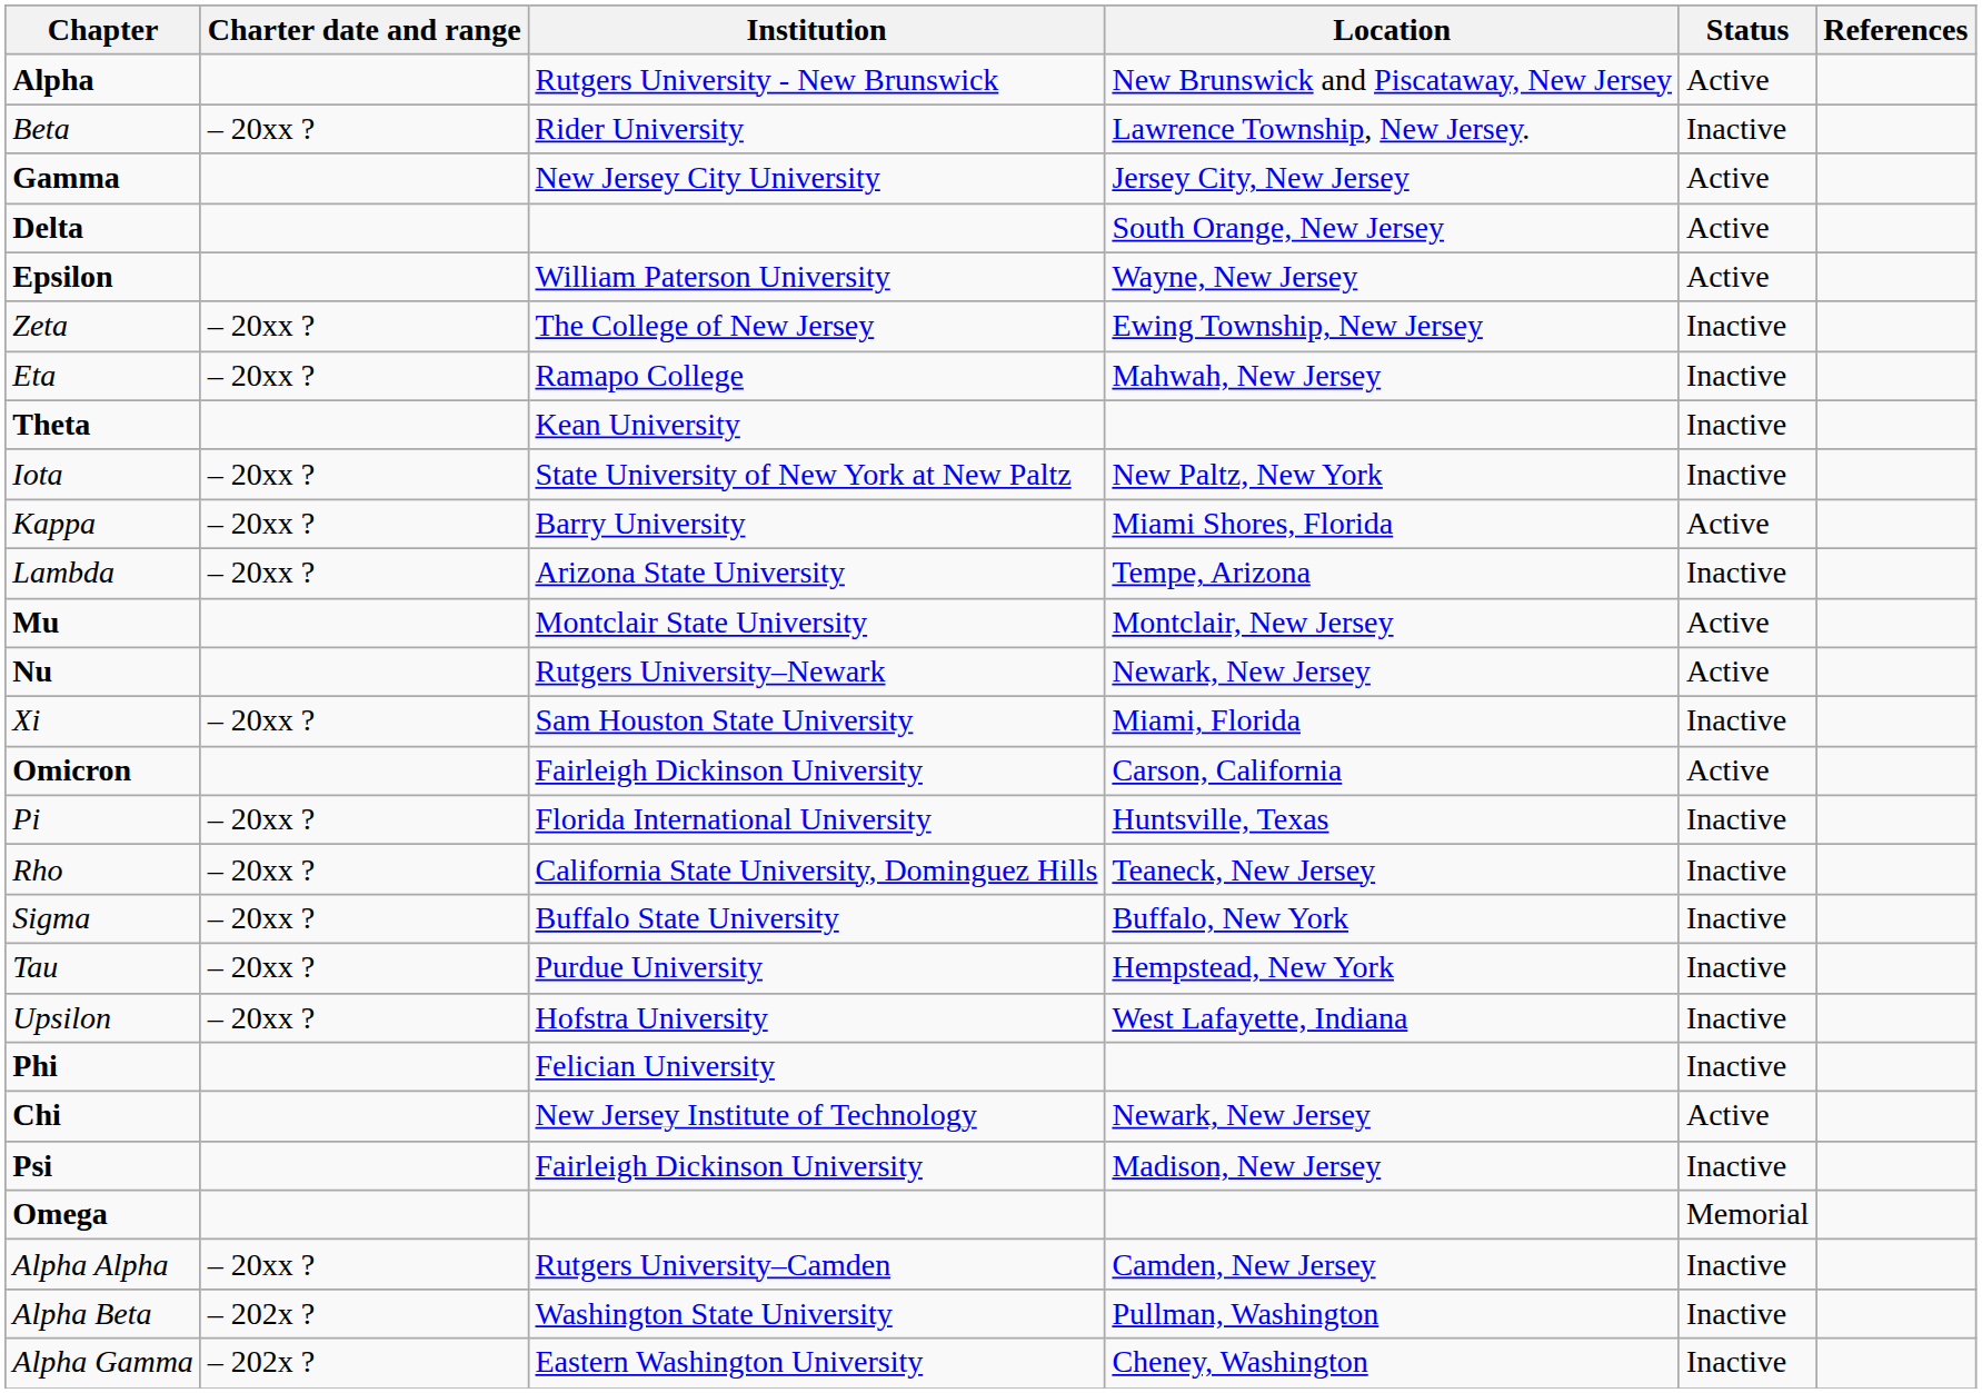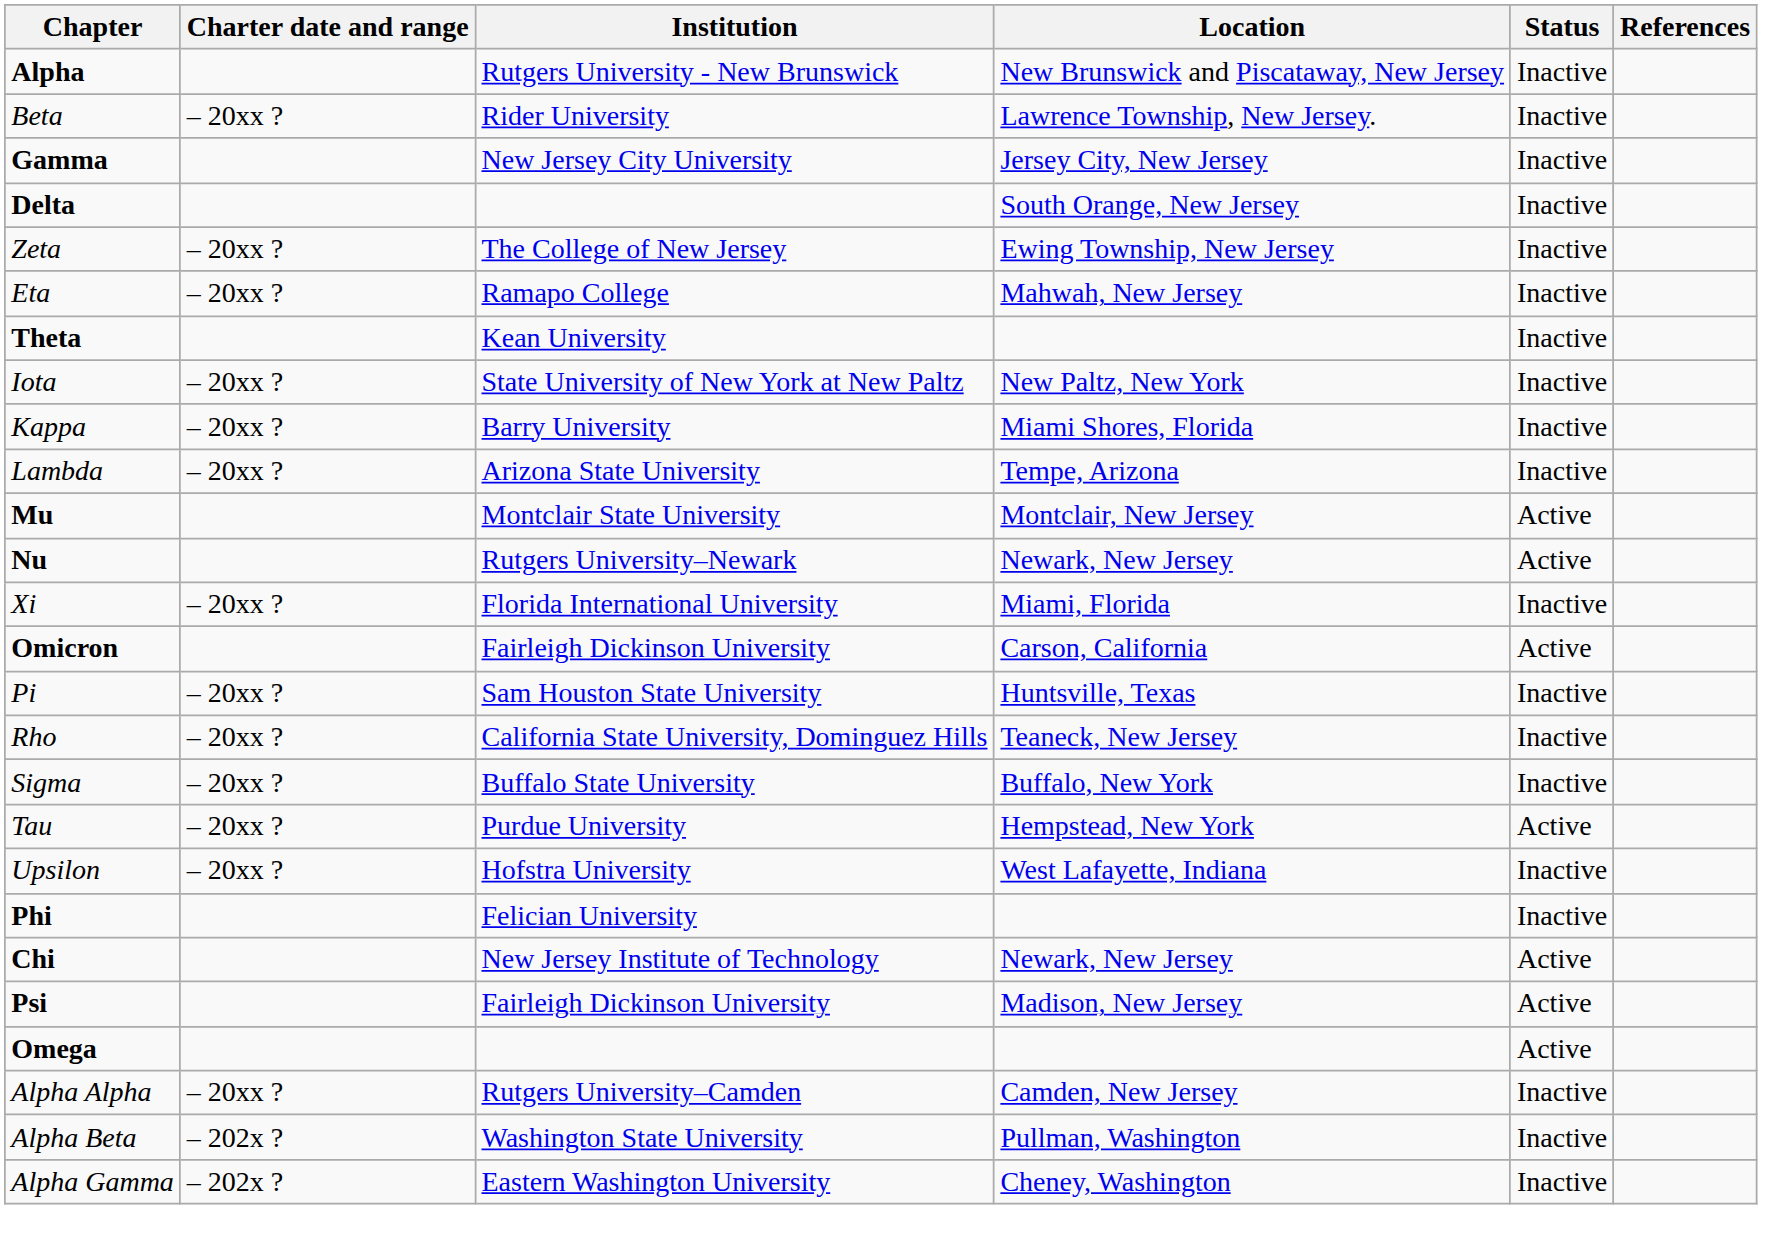 <table class="wikitable sortable">
 <tr>
 <th>Chapter</th>
 <th>Charter date and range</th>
 <th>Institution</th>
 <th>Location</th>
 <th>Status</th>
 <th>References</th>
 </tr>
 <tr>
 <td><strong>Alpha</strong></td>
 <td></td>
 <td><a href='#'>Rutgers University - New Brunswick</a></td>
 <td><a href='#'>New Brunswick</a> and <a href='#'>Piscataway, New Jersey</a></td>
-<td>Active</td>
+<td>Inactive</td>
 <td></td>
 </tr>
 <tr>
 <td><em>Beta</em></td>
 <td> – 20xx ?</td>
 <td><a href='#'>Rider University</a></td>
 <td><a href='#'>Lawrence Township</a>, <a href='#'>New Jersey</a>.</td>
 <td>Inactive</td>
 <td></td>
 </tr>
 <tr>
 <td><strong>Gamma</strong></td>
 <td></td>
 <td><a href='#'>New Jersey City University</a></td>
 <td><a href='#'>Jersey City, New Jersey</a></td>
-<td>Active</td>
+<td>Inactive</td>
 <td></td>
 </tr>
 <tr>
 <td><strong>Delta</strong></td>
 <td></td>
 <td></td>
 <td><a href='#'>South Orange, New Jersey</a></td>
-<td>Active</td>
-<td></td>
-</tr>
-<tr>
-<td><strong>Epsilon</strong></td>
-<td></td>
-<td><a href='#'>William Paterson University</a></td>
-<td><a href='#'>Wayne, New Jersey</a></td>
-<td>Active</td>
+<td>Inactive</td>
 <td></td>
 </tr>
 <tr>
 <td><em>Zeta</em></td>
 <td> – 20xx ?</td>
 <td><a href='#'>The College of New Jersey</a></td>
 <td><a href='#'>Ewing Township, New Jersey</a></td>
 <td>Inactive</td>
 <td></td>
 </tr>
 <tr>
 <td><em>Eta</em></td>
 <td> – 20xx ?</td>
 <td><a href='#'>Ramapo College</a></td>
 <td><a href='#'>Mahwah, New Jersey</a></td>
 <td>Inactive</td>
 <td></td>
 </tr>
 <tr>
 <td><strong>Theta</strong></td>
 <td></td>
 <td><a href='#'>Kean University</a></td>
 <td></td>
 <td>Inactive</td>
 <td></td>
 </tr>
 <tr>
 <td><em>Iota</em></td>
 <td> – 20xx ?</td>
 <td><a href='#'>State University of New York at New Paltz</a></td>
 <td><a href='#'>New Paltz, New York</a></td>
 <td>Inactive</td>
 <td></td>
 </tr>
 <tr>
 <td><em>Kappa</em></td>
 <td> – 20xx ?</td>
 <td><a href='#'>Barry University</a></td>
 <td><a href='#'>Miami Shores, Florida</a></td>
-<td>Active</td>
+<td>Inactive</td>
 <td></td>
 </tr>
 <tr>
 <td><em>Lambda</em></td>
 <td> – 20xx ?</td>
 <td><a href='#'>Arizona State University</a></td>
 <td><a href='#'>Tempe, Arizona</a></td>
 <td>Inactive</td>
 <td></td>
 </tr>
 <tr>
 <td><strong>Mu</strong></td>
 <td></td>
 <td><a href='#'>Montclair State University</a></td>
 <td><a href='#'>Montclair, New Jersey</a></td>
 <td>Active</td>
 <td></td>
 </tr>
 <tr>
 <td><strong>Nu</strong></td>
 <td></td>
 <td><a href='#'>Rutgers University–Newark</a></td>
 <td><a href='#'>Newark, New Jersey</a></td>
 <td>Active</td>
 <td></td>
 </tr>
 <tr>
 <td><em>Xi</em></td>
 <td> – 20xx ?</td>
-<td><a href='#'>Sam Houston State University</a></td>
+<td><a href='#'>Florida International University</a></td>
 <td><a href='#'>Miami, Florida</a></td>
 <td>Inactive</td>
 <td></td>
 </tr>
 <tr>
 <td><strong>Omicron</strong></td>
 <td></td>
 <td><a href='#'>Fairleigh Dickinson University</a></td>
 <td><a href='#'>Carson, California</a></td>
 <td>Active</td>
 <td></td>
 </tr>
 <tr>
 <td><em>Pi</em></td>
 <td> – 20xx ?</td>
-<td><a href='#'>Florida International University</a></td>
+<td><a href='#'>Sam Houston State University</a></td>
 <td><a href='#'>Huntsville, Texas</a></td>
 <td>Inactive</td>
 <td></td>
 </tr>
 <tr>
 <td><em>Rho</em></td>
 <td> – 20xx ?</td>
 <td><a href='#'>California State University, Dominguez Hills</a></td>
 <td><a href='#'>Teaneck, New Jersey</a></td>
 <td>Inactive</td>
 <td></td>
 </tr>
 <tr>
 <td><em>Sigma</em></td>
 <td> – 20xx ?</td>
 <td><a href='#'>Buffalo State University</a></td>
 <td><a href='#'>Buffalo, New York</a></td>
 <td>Inactive</td>
 <td></td>
 </tr>
 <tr>
 <td><em>Tau</em></td>
 <td> – 20xx ?</td>
 <td><a href='#'>Purdue University</a></td>
 <td><a href='#'>Hempstead, New York</a></td>
-<td>Inactive</td>
+<td>Active</td>
 <td></td>
 </tr>
 <tr>
 <td><em>Upsilon</em></td>
 <td> – 20xx ?</td>
 <td><a href='#'>Hofstra University</a></td>
 <td><a href='#'>West Lafayette, Indiana</a></td>
 <td>Inactive</td>
 <td></td>
 </tr>
 <tr>
 <td><strong>Phi</strong></td>
 <td></td>
 <td><a href='#'>Felician University</a></td>
 <td></td>
 <td>Inactive</td>
 <td></td>
 </tr>
 <tr>
 <td><strong>Chi</strong></td>
 <td></td>
 <td><a href='#'>New Jersey Institute of Technology</a></td>
 <td><a href='#'>Newark, New Jersey</a></td>
 <td>Active</td>
 <td></td>
 </tr>
 <tr>
 <td><strong>Psi</strong></td>
 <td></td>
 <td><a href='#'>Fairleigh Dickinson University</a></td>
 <td><a href='#'>Madison, New Jersey</a></td>
-<td>Inactive</td>
+<td>Active</td>
 <td></td>
 </tr>
 <tr>
 <td><strong>Omega</strong></td>
 <td></td>
 <td></td>
 <td></td>
-<td>Memorial</td>
+<td>Active</td>
 <td></td>
 </tr>
 <tr>
 <td><em>Alpha Alpha</em></td>
 <td> – 20xx ?</td>
 <td><a href='#'>Rutgers University–Camden</a></td>
 <td><a href='#'>Camden, New Jersey</a></td>
 <td>Inactive</td>
 <td></td>
 </tr>
 <tr>
 <td><em>Alpha Beta</em></td>
 <td> – 202x ?</td>
 <td><a href='#'>Washington State University</a></td>
 <td><a href='#'>Pullman, Washington</a></td>
 <td>Inactive</td>
 <td></td>
 </tr>
 <tr>
 <td><em>Alpha Gamma</em></td>
 <td> – 202x ?</td>
 <td><a href='#'>Eastern Washington University</a></td>
 <td><a href='#'>Cheney, Washington</a></td>
 <td>Inactive</td>
 <td></td>
 </tr>
 </table>
